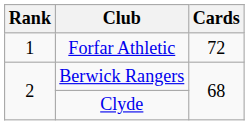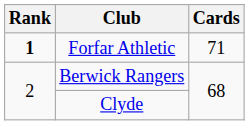 <table class="wikitable" style="text-align:center">
 <tr>
 <th>Rank</th>
 <th>Club</th>
 <th>Cards</th>
 </tr>
 <tr>
-<td>1</td>
+<td><strong>1</strong></td>
 <td><a href='#'>Forfar Athletic</a></td>
-<td>72</td>
+<td>71</td>
 </tr>
 <tr>
 <td rowspan="2">2</td>
 <td><a href='#'>Berwick Rangers</a></td>
 <td rowspan="2">68</td>
 </tr>
 <tr>
 <td><a href='#'>Clyde</a></td>
 </tr>
 </table>
